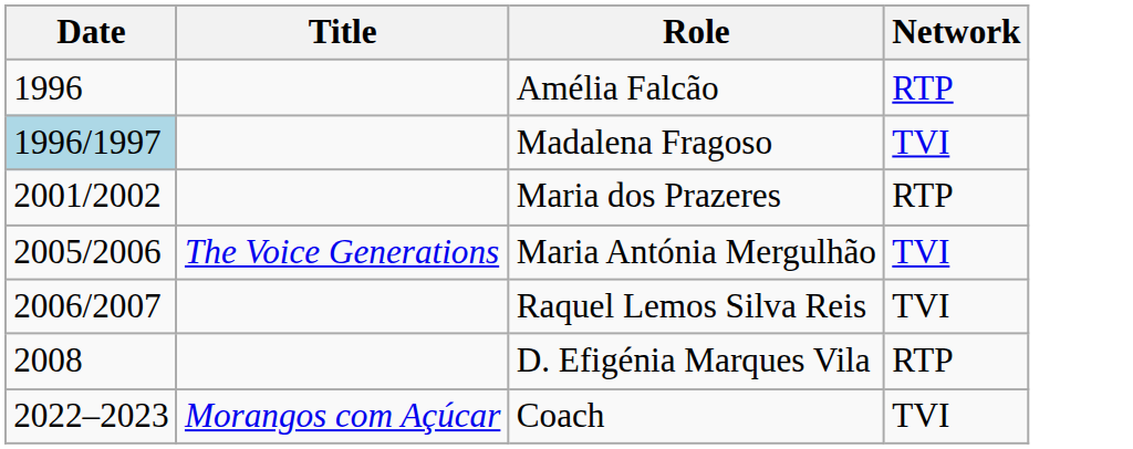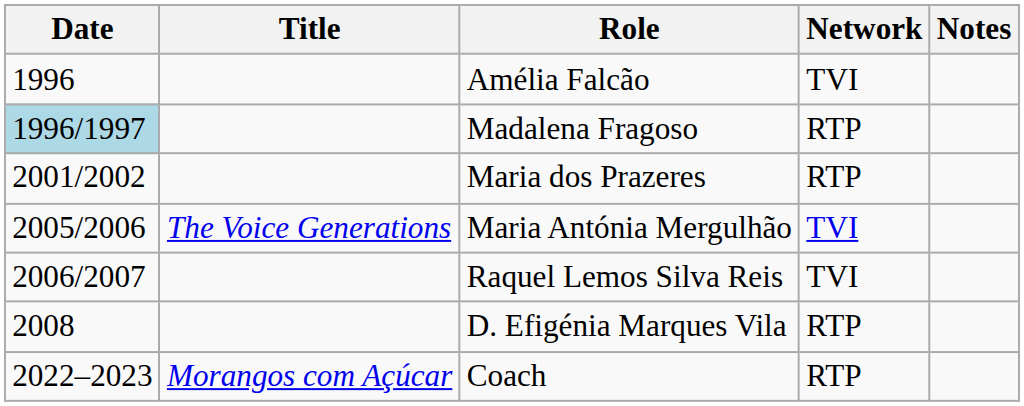 <table class="wikitable sortable">
 <tr>
 <th class="unsortable">Date</th>
 <th>Title</th>
 <th>Role</th>
 <th>Network</th>
+<th class="unsortable">Notes</th>
 </tr>
 <tr>
 <td>1996</td>
 <td><em></em></td>
 <td>Amélia Falcão</td>
-<td><a href='#'>RTP</a></td>
+<td>TVI</td>
+<td></td>
 </tr>
 <tr>
 <td style="background: lightblue;">1996/1997</td>
 <td><em></em></td>
 <td>Madalena Fragoso</td>
-<td><a href='#'>TVI</a></td>
+<td>RTP</td>
+<td></td>
 </tr>
 <tr>
 <td>2001/2002</td>
 <td><em></em></td>
 <td>Maria dos Prazeres</td>
 <td>RTP</td>
+<td></td>
 </tr>
 <tr>
 <td>2005/2006</td>
 <td><em><a href='#'>The Voice Generations</a></em></td>
 <td>Maria Antónia Mergulhão</td>
 <td><a href='#'>TVI</a></td>
+<td></td>
 </tr>
 <tr>
 <td>2006/2007</td>
 <td><em></em></td>
 <td>Raquel Lemos Silva Reis</td>
 <td>TVI</td>
+<td></td>
 </tr>
 <tr>
 <td>2008</td>
 <td><em></em></td>
 <td>D. Efigénia Marques Vila</td>
 <td>RTP</td>
+<td></td>
 </tr>
 <tr>
 <td>2022–2023</td>
 <td><em><a href='#'>Morangos com Açúcar</a></em></td>
 <td>Coach</td>
-<td>TVI</td>
+<td>RTP</td>
+<td></td>
 </tr>
 </table>
